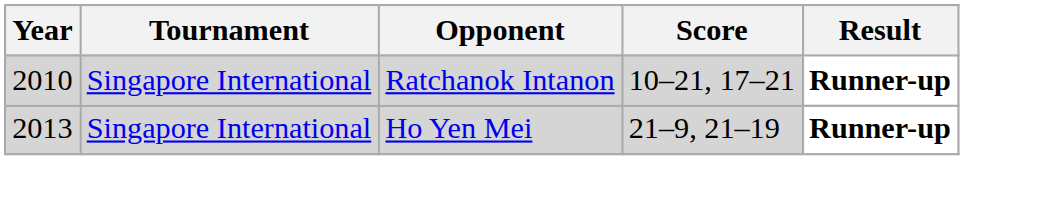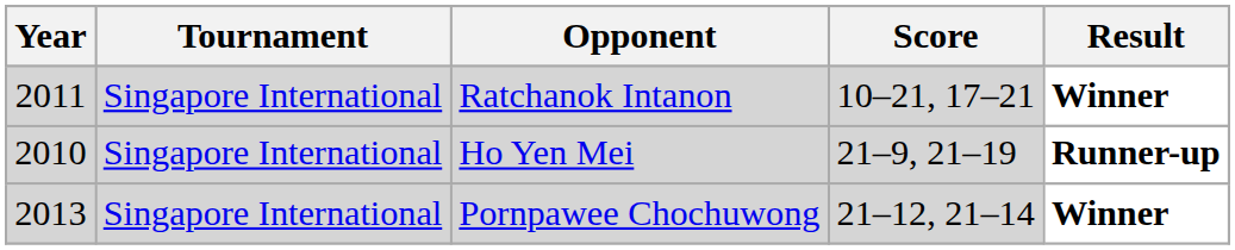 <table class="sortable wikitable" style="font-size: 90%;">
 <tr>
 <th>Year</th>
 <th>Tournament</th>
 <th>Opponent</th>
 <th>Score</th>
 <th>Result</th>
 </tr>
 <tr style="background:#D5D5D5">
-<td align="center">2010</td>
+<td align="center">2011</td>
 <td align="left"><a href='#'>Singapore International</a></td>
 <td align="left"> <a href='#'>Ratchanok Intanon</a></td>
 <td align="left">10–21, 17–21</td>
+<td style="text-align:left; background:white"> <strong>Winner</strong></td>
+</tr>
+<tr style="background:#D5D5D5">
+<td align="center">2010</td>
+<td align="left"><a href='#'>Singapore International</a></td>
+<td align="left"> <a href='#'>Ho Yen Mei</a></td>
+<td align="left">21–9, 21–19</td>
 <td style="text-align:left; background:white"> <strong>Runner-up</strong></td>
 </tr>
 <tr style="background:#D5D5D5">
 <td align="center">2013</td>
 <td align="left"><a href='#'>Singapore International</a></td>
-<td align="left"> <a href='#'>Ho Yen Mei</a></td>
-<td align="left">21–9, 21–19</td>
-<td style="text-align:left; background:white"> <strong>Runner-up</strong></td>
+<td align="left"> <a href='#'>Pornpawee Chochuwong</a></td>
+<td align="left">21–12, 21–14</td>
+<td style="text-align:left; background:white"> <strong>Winner</strong></td>
 </tr>
 </table>
